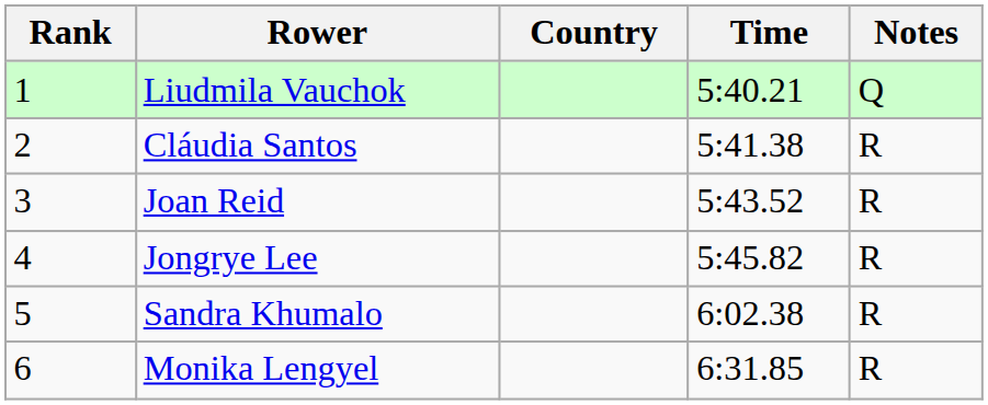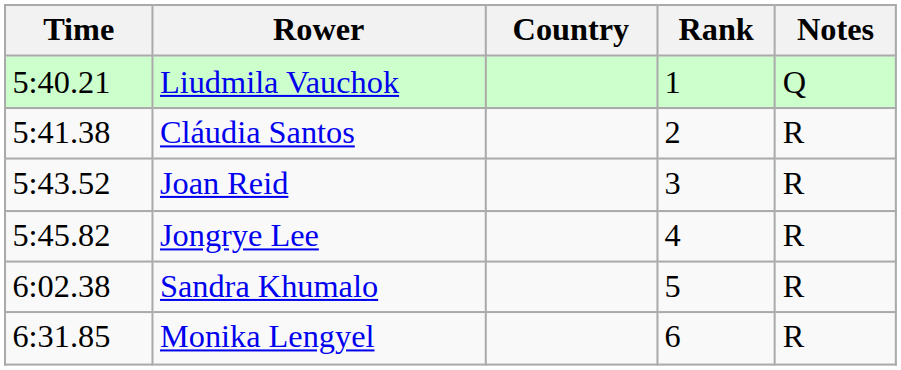 <table class="wikitable" width=50%>
 <tr>
-<th>Rank</th>
+<th>Time</th>
 <th>Rower</th>
 <th>Country</th>
-<th>Time</th>
+<th>Rank</th>
 <th>Notes</th>
 </tr>
 <tr bgcolor=ccffcc>
-<td>1</td>
+<td>5:40.21</td>
 <td><a href='#'>Liudmila Vauchok</a></td>
 <td></td>
-<td>5:40.21</td>
+<td>1</td>
 <td>Q</td>
 </tr>
 <tr>
-<td>2</td>
+<td>5:41.38</td>
 <td><a href='#'>Cláudia Santos</a></td>
 <td></td>
-<td>5:41.38</td>
+<td>2</td>
 <td>R</td>
 </tr>
 <tr>
-<td>3</td>
+<td>5:43.52</td>
 <td><a href='#'>Joan Reid</a></td>
 <td></td>
-<td>5:43.52</td>
+<td>3</td>
 <td>R</td>
 </tr>
 <tr>
-<td>4</td>
+<td>5:45.82</td>
 <td><a href='#'>Jongrye Lee</a></td>
 <td></td>
-<td>5:45.82</td>
+<td>4</td>
 <td>R</td>
 </tr>
 <tr>
-<td>5</td>
+<td>6:02.38</td>
 <td><a href='#'>Sandra Khumalo</a></td>
 <td></td>
-<td>6:02.38</td>
+<td>5</td>
 <td>R</td>
 </tr>
 <tr>
-<td>6</td>
+<td>6:31.85</td>
 <td><a href='#'>Monika Lengyel</a></td>
 <td></td>
-<td>6:31.85</td>
+<td>6</td>
 <td>R</td>
 </tr>
 </table>
